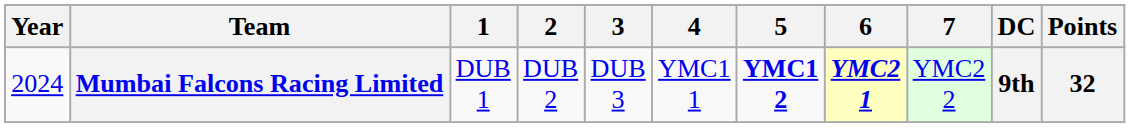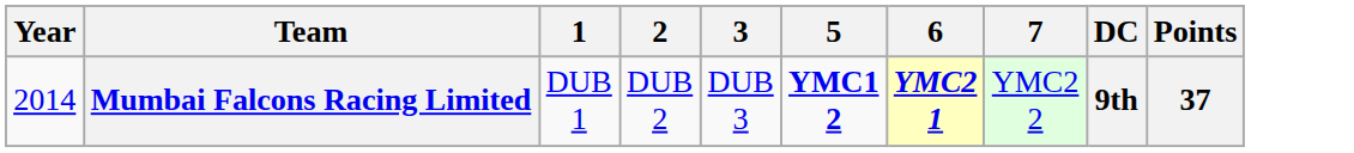 <table class="wikitable" style="text-align:center; font-size:85%">
 <tr>
 <th>Year</th>
 <th>Team</th>
 <th>1</th>
 <th>2</th>
 <th>3</th>
-<th>4</th>
 <th>5</th>
 <th>6</th>
 <th>7</th>
 <th>DC</th>
 <th>Points</th>
 </tr>
 <tr>
-<td><a href='#'>2024</a></td>
+<td><a href='#'>2014</a></td>
 <th nowrap><a href='#'>Mumbai Falcons Racing Limited</a></th>
 <td style="background:#;"><a href='#'>DUB<br>1</a><br></td>
 <td style="background:#;"><a href='#'>DUB<br>2</a><br></td>
 <td style="background:#;"><a href='#'>DUB<br>3</a><br></td>
-<td style="background:#;"><a href='#'>YMC1<br>1</a><br></td>
 <td style="background:#;"><strong><a href='#'>YMC1<br>2</a><br></strong></td>
 <td style="background:#ffffbf;"><strong><em><a href='#'>YMC2<br>1</a></em></strong><br></td>
 <td style="background:#dfffdf;"><a href='#'>YMC2<br>2</a><br></td>
 <th>9th</th>
-<th>32</th>
+<th>37</th>
 </tr>
 </table>
